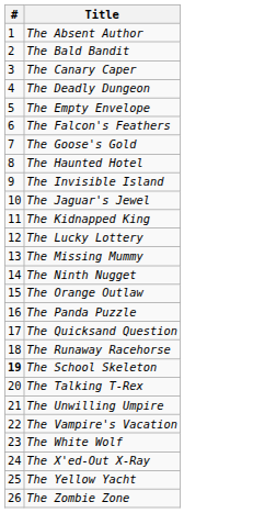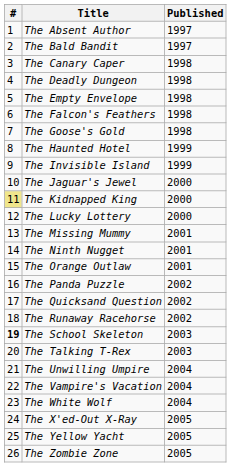 <table class="wikitable mw-collapsible">
 <tr>
 <th><strong>#</strong></th>
 <th><strong>Title</strong></th>
+<th><strong>Published</strong></th>
 </tr>
 <tr>
 <td>1</td>
 <td><em>The Absent Author</em></td>
+<td>1997</td>
 </tr>
 <tr>
 <td>2</td>
 <td><em>The Bald Bandit</em></td>
+<td>1997</td>
 </tr>
 <tr>
 <td>3</td>
 <td><em>The Canary Caper</em></td>
+<td>1998</td>
 </tr>
 <tr>
 <td>4</td>
 <td><em>The Deadly Dungeon</em></td>
+<td>1998</td>
 </tr>
 <tr>
 <td>5</td>
 <td><em>The Empty Envelope</em></td>
+<td>1998</td>
 </tr>
 <tr>
 <td>6</td>
 <td><em>The Falcon's Feathers</em></td>
+<td>1998</td>
 </tr>
 <tr>
 <td>7</td>
 <td><em>The Goose's Gold</em></td>
+<td>1998</td>
 </tr>
 <tr>
 <td>8</td>
 <td><em>The Haunted Hotel</em></td>
+<td>1999</td>
 </tr>
 <tr>
 <td>9</td>
 <td><em>The Invisible Island</em></td>
+<td>1999</td>
 </tr>
 <tr>
 <td>10</td>
 <td><em>The Jaguar's Jewel</em></td>
+<td>2000</td>
 </tr>
 <tr>
-<td>11</td>
+<td style="background: khaki;">11</td>
 <td><em>The Kidnapped King</em></td>
+<td>2000</td>
 </tr>
 <tr>
 <td>12</td>
 <td><em>The Lucky Lottery</em></td>
+<td>2000</td>
 </tr>
 <tr>
 <td>13</td>
 <td><em>The Missing Mummy</em></td>
+<td>2001</td>
 </tr>
 <tr>
 <td>14</td>
 <td><em>The Ninth Nugget</em></td>
+<td>2001</td>
 </tr>
 <tr>
 <td>15</td>
 <td><em>The Orange Outlaw</em></td>
+<td>2001</td>
 </tr>
 <tr>
 <td>16</td>
 <td><em>The Panda Puzzle</em></td>
+<td>2002</td>
 </tr>
 <tr>
 <td>17</td>
 <td><em>The Quicksand Question</em></td>
+<td>2002</td>
 </tr>
 <tr>
 <td>18</td>
 <td><em>The Runaway Racehorse</em></td>
+<td>2002</td>
 </tr>
 <tr>
 <td><strong>19</strong></td>
 <td><em>The School Skeleton</em></td>
+<td>2003</td>
 </tr>
 <tr>
 <td>20</td>
 <td><em>The Talking T-Rex</em></td>
+<td>2003</td>
 </tr>
 <tr>
 <td>21</td>
 <td><em>The Unwilling Umpire</em></td>
+<td>2004</td>
 </tr>
 <tr>
 <td>22</td>
 <td><em>The Vampire's Vacation</em></td>
+<td>2004</td>
 </tr>
 <tr>
 <td>23</td>
 <td><em>The White Wolf</em></td>
+<td>2004</td>
 </tr>
 <tr>
 <td>24</td>
 <td><em>The X'ed-Out X-Ray</em></td>
+<td>2005</td>
 </tr>
 <tr>
 <td>25</td>
 <td><em>The Yellow Yacht</em></td>
+<td>2005</td>
 </tr>
 <tr>
 <td>26</td>
 <td><em>The Zombie Zone</em></td>
+<td>2005</td>
 </tr>
 </table>
